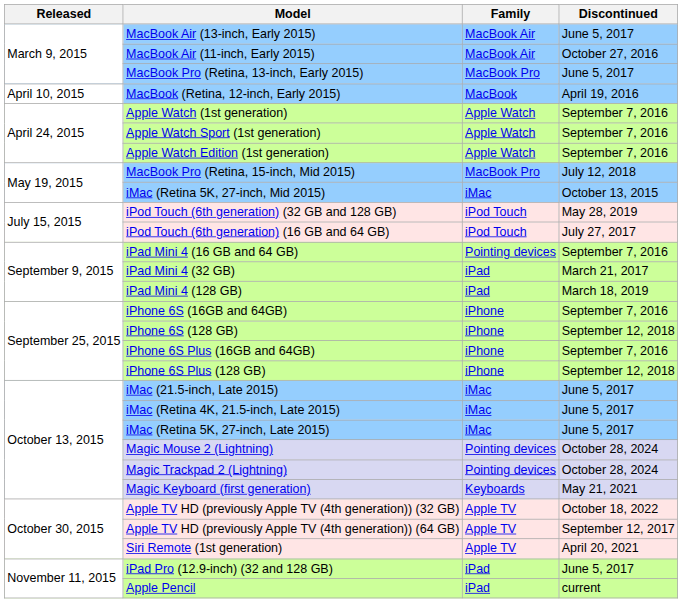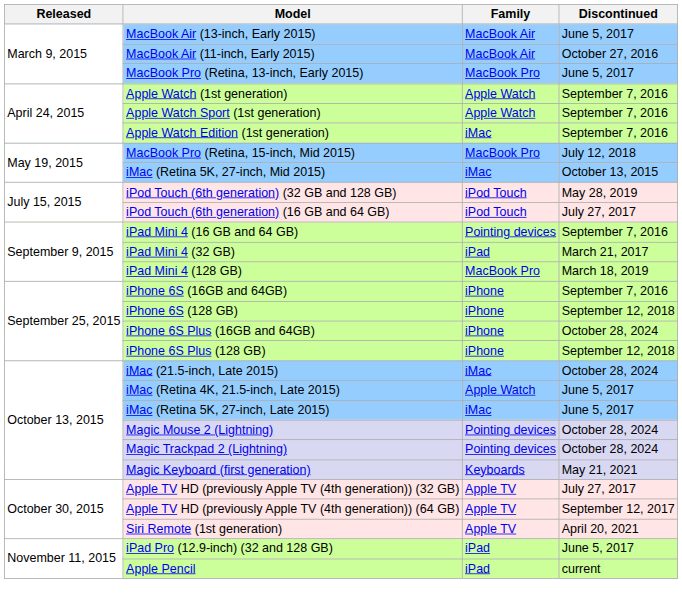 <table class="wikitable sortable">
 <tr>
 <th>Released</th>
 <th>Model</th>
 <th>Family</th>
 <th>Discontinued</th>
 </tr>
 <tr bgcolor=#95CEFE>
 <td bgcolor=#FFF rowspan=3>March 9, 2015</td>
 <td><a href='#'>MacBook Air</a> (13-inch, Early 2015)</td>
 <td><a href='#'>MacBook Air</a></td>
 <td>June 5, 2017</td>
 </tr>
 <tr bgcolor=#95CEFE>
 <td><a href='#'>MacBook Air</a> (11-inch, Early 2015)</td>
 <td><a href='#'>MacBook Air</a></td>
 <td>October 27, 2016</td>
 </tr>
 <tr bgcolor=#95CEFE>
 <td><a href='#'>MacBook Pro</a> (Retina, 13-inch, Early 2015)</td>
 <td><a href='#'>MacBook Pro</a></td>
 <td>June 5, 2017</td>
 </tr>
-<tr bgcolor=#95CEFE>
-<td bgcolor=#FFF>April 10, 2015</td>
-<td><a href='#'>MacBook</a> (Retina, 12-inch, Early 2015)</td>
-<td><a href='#'>MacBook</a></td>
-<td>April 19, 2016</td>
-</tr>
 <tr bgcolor=#CCFF99>
 <td rowspan=3 bgcolor=#FFF>April 24, 2015</td>
 <td><a href='#'>Apple Watch</a> (1st generation)</td>
 <td><a href='#'>Apple Watch</a></td>
 <td>September 7, 2016</td>
 </tr>
 <tr bgcolor=#CCFF99>
 <td><a href='#'>Apple Watch Sport</a> (1st generation)</td>
 <td><a href='#'>Apple Watch</a></td>
 <td>September 7, 2016</td>
 </tr>
 <tr bgcolor=#CCFF99>
 <td><a href='#'>Apple Watch Edition</a> (1st generation)</td>
-<td><a href='#'>Apple Watch</a></td>
+<td><a href='#'>iMac</a></td>
 <td>September 7, 2016</td>
 </tr>
 <tr bgcolor=#95CEFE>
 <td rowspan=2 bgcolor=#FFF>May 19, 2015</td>
 <td><a href='#'>MacBook Pro</a> (Retina, 15-inch, Mid 2015)</td>
 <td><a href='#'>MacBook Pro</a></td>
 <td>July 12, 2018</td>
 </tr>
 <tr bgcolor=#95CEFE>
 <td><a href='#'>iMac</a> (Retina 5K, 27-inch, Mid 2015)</td>
 <td><a href='#'>iMac</a></td>
 <td>October 13, 2015</td>
 </tr>
 <tr bgcolor=#FFE5E5>
 <td rowspan=2 bgcolor=#FFF>July 15, 2015</td>
 <td><a href='#'>iPod Touch (6th generation)</a> (32 GB and 128 GB)</td>
 <td><a href='#'>iPod Touch</a></td>
 <td>May 28, 2019</td>
 </tr>
 <tr bgcolor=#FFE5E5>
 <td><a href='#'>iPod Touch (6th generation)</a> (16 GB and 64 GB)</td>
 <td><a href='#'>iPod Touch</a></td>
 <td>July 27, 2017</td>
 </tr>
 <tr bgcolor=#CCFF99>
 <td rowspan=3 bgcolor=#FFF>September 9, 2015</td>
 <td><a href='#'>iPad Mini 4</a> (16 GB and 64 GB)</td>
 <td><a href='#'>Pointing devices</a></td>
 <td>September 7, 2016</td>
 </tr>
 <tr bgcolor=#CCFF99>
 <td><a href='#'>iPad Mini 4</a> (32 GB)</td>
 <td><a href='#'>iPad</a></td>
 <td>March 21, 2017</td>
 </tr>
 <tr bgcolor=#CCFF99>
 <td><a href='#'>iPad Mini 4</a> (128 GB)</td>
-<td><a href='#'>iPad</a></td>
+<td><a href='#'>MacBook Pro</a></td>
 <td>March 18, 2019</td>
 </tr>
 <tr bgcolor=#CCFF99>
 <td rowspan=4 bgcolor=#FFF>September 25, 2015</td>
 <td><a href='#'>iPhone 6S</a> (16GB and 64GB)</td>
 <td><a href='#'>iPhone</a></td>
 <td>September 7, 2016</td>
 </tr>
 <tr bgcolor=#CCFF99>
 <td><a href='#'>iPhone 6S</a> (128 GB)</td>
 <td><a href='#'>iPhone</a></td>
 <td>September 12, 2018</td>
 </tr>
 <tr bgcolor=#CCFF99>
 <td><a href='#'>iPhone 6S Plus</a> (16GB and 64GB)</td>
 <td><a href='#'>iPhone</a></td>
-<td>September 7, 2016</td>
+<td>October 28, 2024</td>
 </tr>
 <tr bgcolor=#CCFF99>
 <td><a href='#'>iPhone 6S Plus</a> (128 GB)</td>
 <td><a href='#'>iPhone</a></td>
 <td>September 12, 2018</td>
 </tr>
 <tr bgcolor=#95CEFE>
 <td bgcolor=#FFF rowspan=6>October 13, 2015</td>
 <td><a href='#'>iMac</a> (21.5-inch, Late 2015)</td>
 <td><a href='#'>iMac</a></td>
-<td>June 5, 2017</td>
+<td>October 28, 2024</td>
 </tr>
 <tr bgcolor=#95CEFE>
 <td><a href='#'>iMac</a> (Retina 4K, 21.5-inch, Late 2015)</td>
-<td><a href='#'>iMac</a></td>
+<td><a href='#'>Apple Watch</a></td>
 <td>June 5, 2017</td>
 </tr>
 <tr bgcolor=#95CEFE>
 <td><a href='#'>iMac</a> (Retina 5K, 27-inch, Late 2015)</td>
 <td><a href='#'>iMac</a></td>
 <td>June 5, 2017</td>
 </tr>
 <tr bgcolor=#D8D8F2>
 <td><a href='#'>Magic Mouse 2 (Lightning)</a></td>
 <td><a href='#'>Pointing devices</a></td>
 <td>October 28, 2024</td>
 </tr>
 <tr bgcolor=#D8D8F2>
 <td><a href='#'>Magic Trackpad 2 (Lightning)</a></td>
 <td><a href='#'>Pointing devices</a></td>
 <td>October 28, 2024</td>
 </tr>
 <tr bgcolor=#D8D8F2>
 <td><a href='#'>Magic Keyboard (first generation)</a></td>
 <td><a href='#'>Keyboards</a></td>
 <td>May 21, 2021</td>
 </tr>
 <tr bgcolor=#FFE5E5>
 <td rowspan="3" bgcolor="#FFF">October 30, 2015</td>
 <td><a href='#'>Apple TV</a> HD (previously Apple TV (4th generation)) (32 GB)</td>
 <td><a href='#'>Apple TV</a></td>
-<td>October 18, 2022</td>
+<td>July 27, 2017</td>
 </tr>
 <tr bgcolor=#FFE5E5>
 <td><a href='#'>Apple TV</a> HD (previously Apple TV (4th generation)) (64 GB)</td>
 <td><a href='#'>Apple TV</a></td>
 <td>September 12, 2017</td>
 </tr>
 <tr bgcolor=#FFE5E5>
 <td><a href='#'>Siri Remote</a> (1st generation)</td>
 <td><a href='#'>Apple TV</a></td>
 <td>April 20, 2021</td>
 </tr>
 <tr bgcolor=#CCFF99>
 <td rowspan=2 bgcolor=#FFF>November 11, 2015</td>
 <td><a href='#'>iPad Pro</a> (12.9-inch) (32 and 128 GB)</td>
 <td><a href='#'>iPad</a></td>
 <td>June 5, 2017</td>
 </tr>
 <tr bgcolor=#CCFF99>
 <td><a href='#'>Apple Pencil</a></td>
 <td><a href='#'>iPad</a></td>
 <td>current</td>
 </tr>
 </table>
